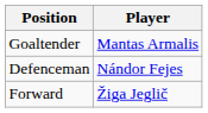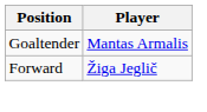 <table class="wikitable">
 <tr>
 <th>Position</th>
 <th>Player</th>
 </tr>
 <tr>
 <td>Goaltender</td>
 <td> <a href='#'>Mantas Armalis</a></td>
 </tr>
 <tr>
-<td>Defenceman</td>
-<td> <a href='#'>Nándor Fejes</a></td>
-</tr>
-<tr>
 <td>Forward</td>
 <td> <a href='#'>Žiga Jeglič</a></td>
 </tr>
 </table>
